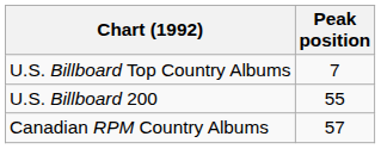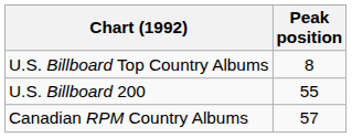 <table class="wikitable">
 <tr>
 <th>Chart (1992)</th>
 <th>Peak<br>position</th>
 </tr>
 <tr>
 <td>U.S. <em>Billboard</em> Top Country Albums</td>
-<td align="center">7</td>
+<td align="center">8</td>
 </tr>
 <tr>
 <td>U.S. <em>Billboard</em> 200</td>
 <td align="center">55</td>
 </tr>
 <tr>
 <td>Canadian <em>RPM</em> Country Albums</td>
 <td align="center">57</td>
 </tr>
 </table>
